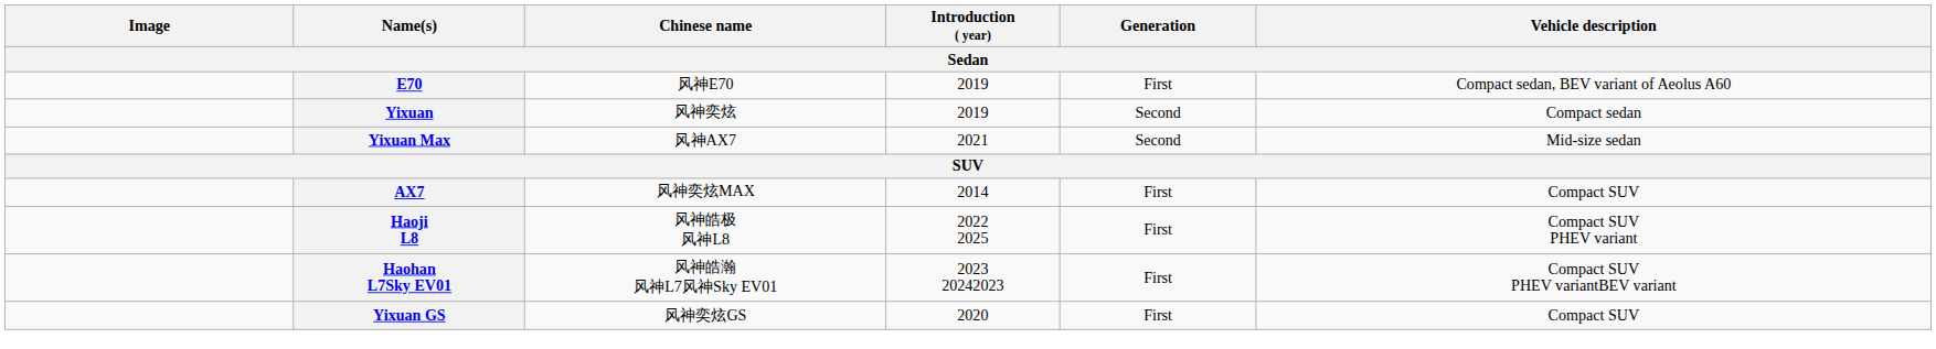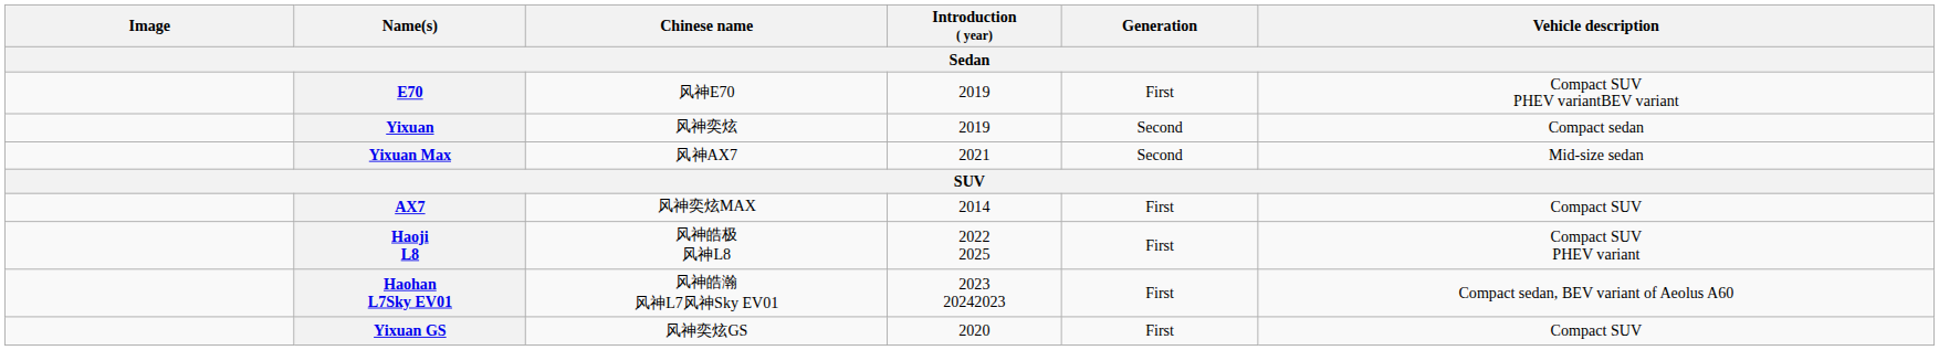 <table class="wikitable sortable" style="text-align: center; width: 100%">
 <tr>
 <th class="unsortable" width="15%">Image</th>
 <th class="unsortable" width="12%">Name(s)</th>
 <th>Chinese name</th>
 <th width="9%">Introduction<br><small>( year)</small></th>
 <th>Generation</th>
 <th class="unsortable">Vehicle description</th>
 </tr>
 <tr>
 <th colspan="6">Sedan</th>
 </tr>
 <tr>
 <td><br></td>
 <th><a href='#'>E70</a></th>
 <td>风神E70</td>
 <td>2019</td>
 <td>First</td>
-<td>Compact sedan, BEV variant of Aeolus A60</td>
+<td>Compact SUV<br>PHEV variantBEV variant</td>
 </tr>
 <tr>
 <td></td>
 <th><a href='#'>Yixuan</a></th>
 <td>风神奕炫</td>
 <td>2019</td>
 <td>Second</td>
 <td>Compact sedan</td>
 </tr>
 <tr>
 <td></td>
 <th><a href='#'>Yixuan Max</a></th>
 <td>风神AX7</td>
 <td>2021</td>
 <td>Second</td>
 <td>Mid-size sedan</td>
 </tr>
 <tr>
 <th colspan="6">SUV</th>
 </tr>
 <tr>
 <td></td>
 <th><a href='#'>AX7</a></th>
 <td>风神奕炫MAX</td>
 <td>2014</td>
 <td>First</td>
 <td>Compact SUV</td>
 </tr>
 <tr>
 <td><br></td>
 <th><a href='#'>Haoji</a><br><a href='#'>L8</a></th>
 <td>风神皓极<br>风神L8</td>
 <td>2022<br>2025</td>
 <td>First</td>
 <td>Compact SUV<br>PHEV variant</td>
 </tr>
 <tr>
 <td><br></td>
 <th><a href='#'>Haohan</a><br><a href='#'>L7</a><a href='#'>Sky EV01</a></th>
 <td>风神皓瀚<br>风神L7风神Sky EV01</td>
 <td>2023<br>20242023</td>
 <td>First</td>
-<td>Compact SUV<br>PHEV variantBEV variant</td>
+<td>Compact sedan, BEV variant of Aeolus A60</td>
 </tr>
 <tr>
 <td></td>
 <th><a href='#'>Yixuan GS</a></th>
 <td>风神奕炫GS</td>
 <td>2020</td>
 <td>First</td>
 <td>Compact SUV</td>
 </tr>
 </table>
